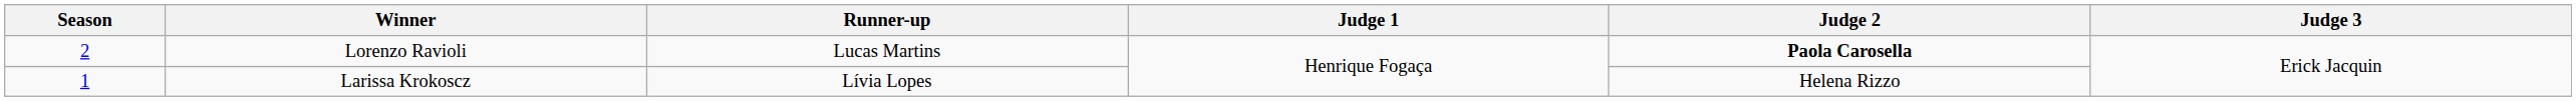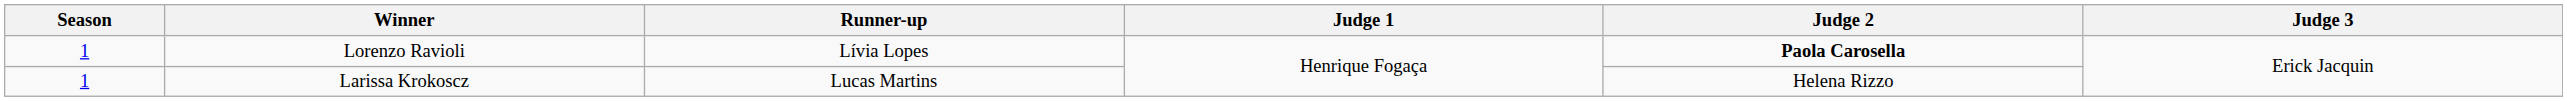 <table class="wikitable" style="white-space:nowrap; text-align:center; font-size:90%; width:100%;">
 <tr>
 <th scope="col" width="05.0%">Season</th>
 <th scope="col" width="15.0%">Winner</th>
 <th scope="col" width="15.0%">Runner-up</th>
 <th scope="col" width="15.0%">Judge 1</th>
 <th scope="col" width="15.0%">Judge 2</th>
 <th scope="col" width="15.0%">Judge 3</th>
 </tr>
 <tr>
-<td><a href='#'>2</a></td>
+<td><a href='#'>1</a></td>
 <td>Lorenzo Ravioli</td>
-<td>Lucas Martins</td>
+<td>Lívia Lopes</td>
 <td rowspan=2>Henrique Fogaça</td>
 <td rowspan=1><strong>Paola Carosella</strong></td>
 <td rowspan=2>Erick Jacquin</td>
 </tr>
 <tr>
 <td><a href='#'>1</a></td>
 <td>Larissa Krokoscz</td>
-<td>Lívia Lopes</td>
+<td>Lucas Martins</td>
 <td rowspan=1>Helena Rizzo</td>
 </tr>
 </table>
